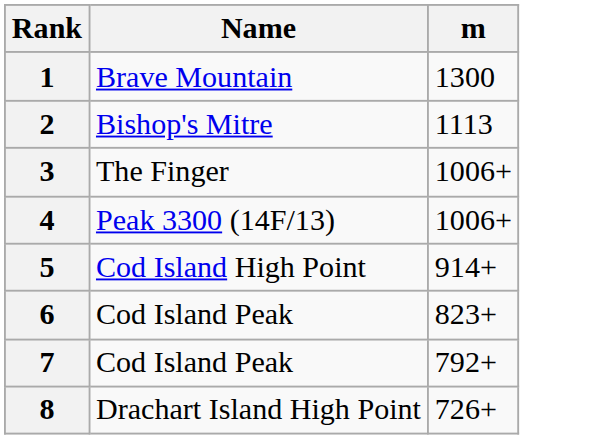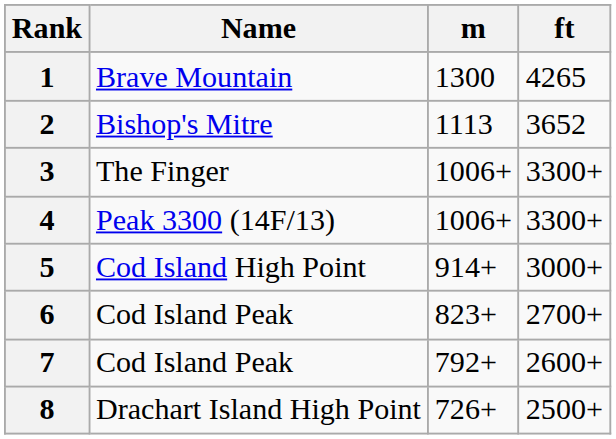 <table class="wikitable">
 <tr>
 <th>Rank</th>
 <th>Name</th>
 <th>m</th>
+<th>ft</th>
 </tr>
 <tr>
 <th>1</th>
 <td><a href='#'>Brave Mountain</a></td>
 <td>1300</td>
+<td>4265</td>
 </tr>
 <tr>
 <th>2</th>
 <td><a href='#'>Bishop's Mitre</a></td>
 <td>1113</td>
+<td>3652</td>
 </tr>
 <tr>
 <th>3</th>
 <td>The Finger</td>
 <td>1006+</td>
+<td>3300+</td>
 </tr>
 <tr>
 <th>4</th>
 <td><a href='#'>Peak 3300</a> (14F/13)</td>
 <td>1006+</td>
+<td>3300+</td>
 </tr>
 <tr>
 <th>5</th>
 <td><a href='#'>Cod Island</a> High Point</td>
 <td>914+</td>
+<td>3000+</td>
 </tr>
 <tr>
 <th>6</th>
 <td>Cod Island Peak</td>
 <td>823+</td>
+<td>2700+</td>
 </tr>
 <tr>
 <th>7</th>
 <td>Cod Island Peak</td>
 <td>792+</td>
+<td>2600+</td>
 </tr>
 <tr>
 <th>8</th>
 <td>Drachart Island High Point</td>
 <td>726+</td>
+<td>2500+</td>
 </tr>
 </table>
